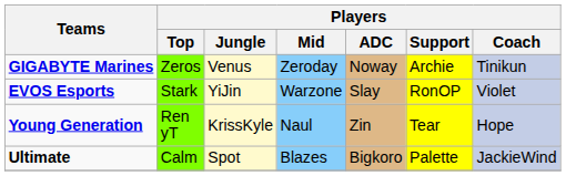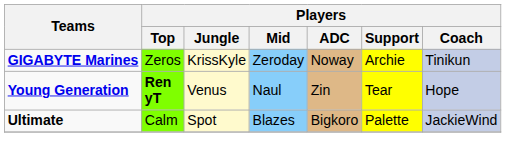 <table class="wikitable">
 <tr>
 <th rowspan="2">Teams</th>
 <th colspan="6">Players</th>
 </tr>
 <tr>
 <th>Top</th>
 <th>Jungle</th>
 <th>Mid</th>
 <th>ADC</th>
 <th>Support</th>
 <th>Coach</th>
 </tr>
 <tr>
 <td><strong><a href='#'>GIGABYTE Marines</a></strong></td>
 <td style="background:#7FFF00;"> Zeros</td>
-<td style="background:#FFFACD;"> Venus</td>
+<td style="background:#FFFACD;"> KrissKyle</td>
 <td style="background:#87CEFA;"> Zeroday</td>
 <td style="background:#DEB887;"> Noway</td>
 <td style="background:#FFFF00;"> Archie</td>
 <td style="background:#C3CDE6;"> Tinikun</td>
 </tr>
 <tr>
-<td><strong><a href='#'>EVOS Esports</a></strong></td>
-<td style="background:#7FFF00;"> Stark</td>
-<td style="background:#FFFACD;"> YiJin</td>
-<td style="background:#87CEFA;"> Warzone</td>
-<td style="background:#DEB887;"> Slay</td>
-<td style="background:#FFFF00;"> RonOP</td>
-<td style="background:#C3CDE6;"> Violet</td>
-</tr>
-<tr>
 <td><strong><a href='#'>Young Generation</a></strong></td>
-<td style="background:#7FFF00;"> Ren      <br>  yT</td>
-<td style="background:#FFFACD;"> KrissKyle</td>
+<td style="background:#7FFF00;"><strong> Ren      <br>  yT</strong></td>
+<td style="background:#FFFACD;"> Venus</td>
 <td style="background:#87CEFA;"> Naul</td>
 <td style="background:#DEB887;"> Zin</td>
 <td style="background:#FFFF00;"> Tear</td>
 <td style="background:#C3CDE6;"> Hope</td>
 </tr>
 <tr>
 <td><strong>Ultimate</strong></td>
 <td style="background:#7FFF00;"> Calm</td>
 <td style="background:#FFFACD;"> Spot</td>
 <td style="background:#87CEFA;"> Blazes</td>
 <td style="background:#DEB887;"> Bigkoro</td>
 <td style="background:#FFFF00;"> Palette</td>
 <td style="background:#C3CDE6;"> JackieWind</td>
 </tr>
 <tr>
 </tr>
 </table>
